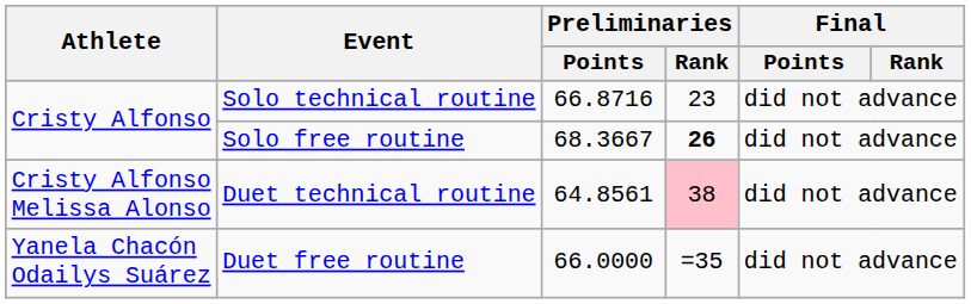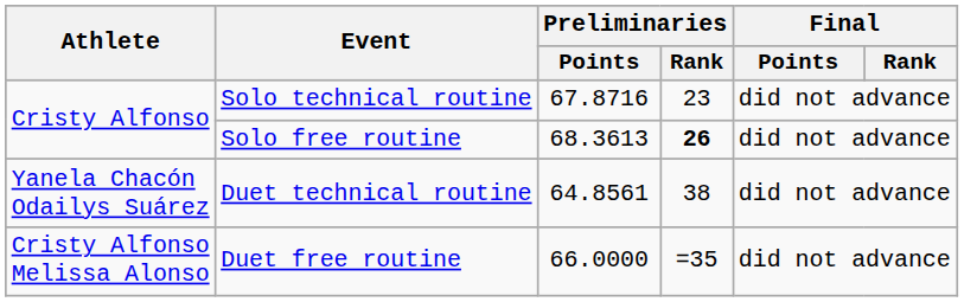 <table class=wikitable style="font-size:90%">
 <tr>
 <th rowspan="2">Athlete</th>
 <th rowspan="2">Event</th>
 <th colspan="2">Preliminaries</th>
 <th colspan="2">Final</th>
 </tr>
 <tr style="font-size:95%">
 <th>Points</th>
 <th>Rank</th>
 <th>Points</th>
 <th>Rank</th>
 </tr>
 <tr align=center>
 <td align=left rowspan=2><a href='#'>Cristy Alfonso</a></td>
 <td align=left><a href='#'>Solo technical routine</a></td>
-<td>66.8716</td>
+<td>67.8716</td>
 <td>23</td>
 <td colspan=2>did not advance</td>
 </tr>
 <tr align=center>
 <td align=left><a href='#'>Solo free routine</a></td>
-<td>68.3667</td>
+<td>68.3613</td>
 <td><strong>26</strong></td>
 <td colspan=2>did not advance</td>
 </tr>
 <tr align=center>
-<td align=left><a href='#'>Cristy Alfonso</a><br><a href='#'>Melissa Alonso</a></td>
+<td align=left><a href='#'>Yanela Chacón</a><br><a href='#'>Odailys Suárez</a></td>
 <td align=left><a href='#'>Duet technical routine</a></td>
 <td>64.8561</td>
-<td style="background: pink;">38</td>
+<td>38</td>
 <td colspan=2>did not advance</td>
 </tr>
 <tr align=center>
-<td align=left><a href='#'>Yanela Chacón</a><br><a href='#'>Odailys Suárez</a></td>
+<td align=left><a href='#'>Cristy Alfonso</a><br><a href='#'>Melissa Alonso</a></td>
 <td align=left><a href='#'>Duet free routine</a></td>
 <td>66.0000</td>
 <td>=35</td>
 <td colspan=2>did not advance</td>
 </tr>
 </table>
